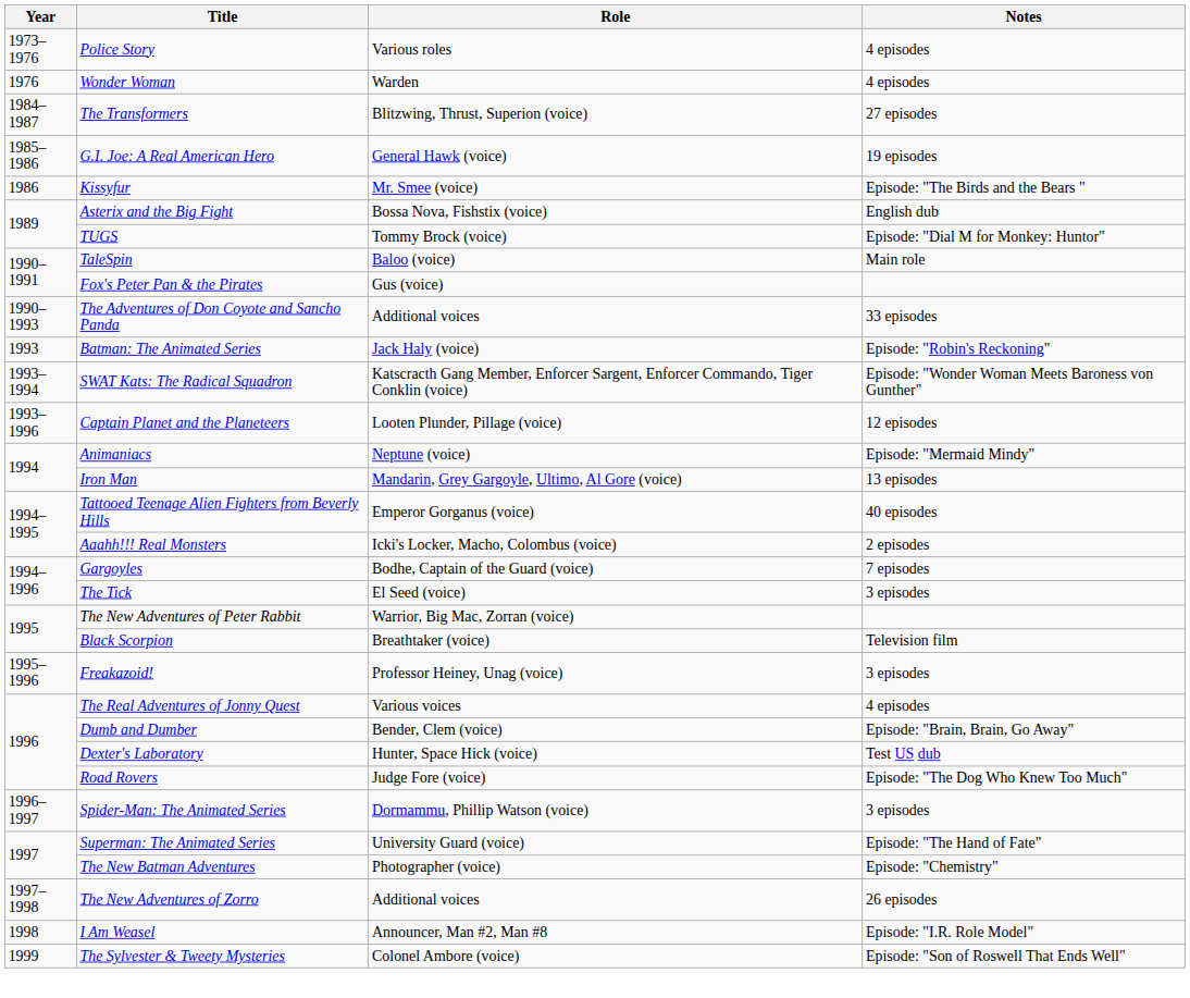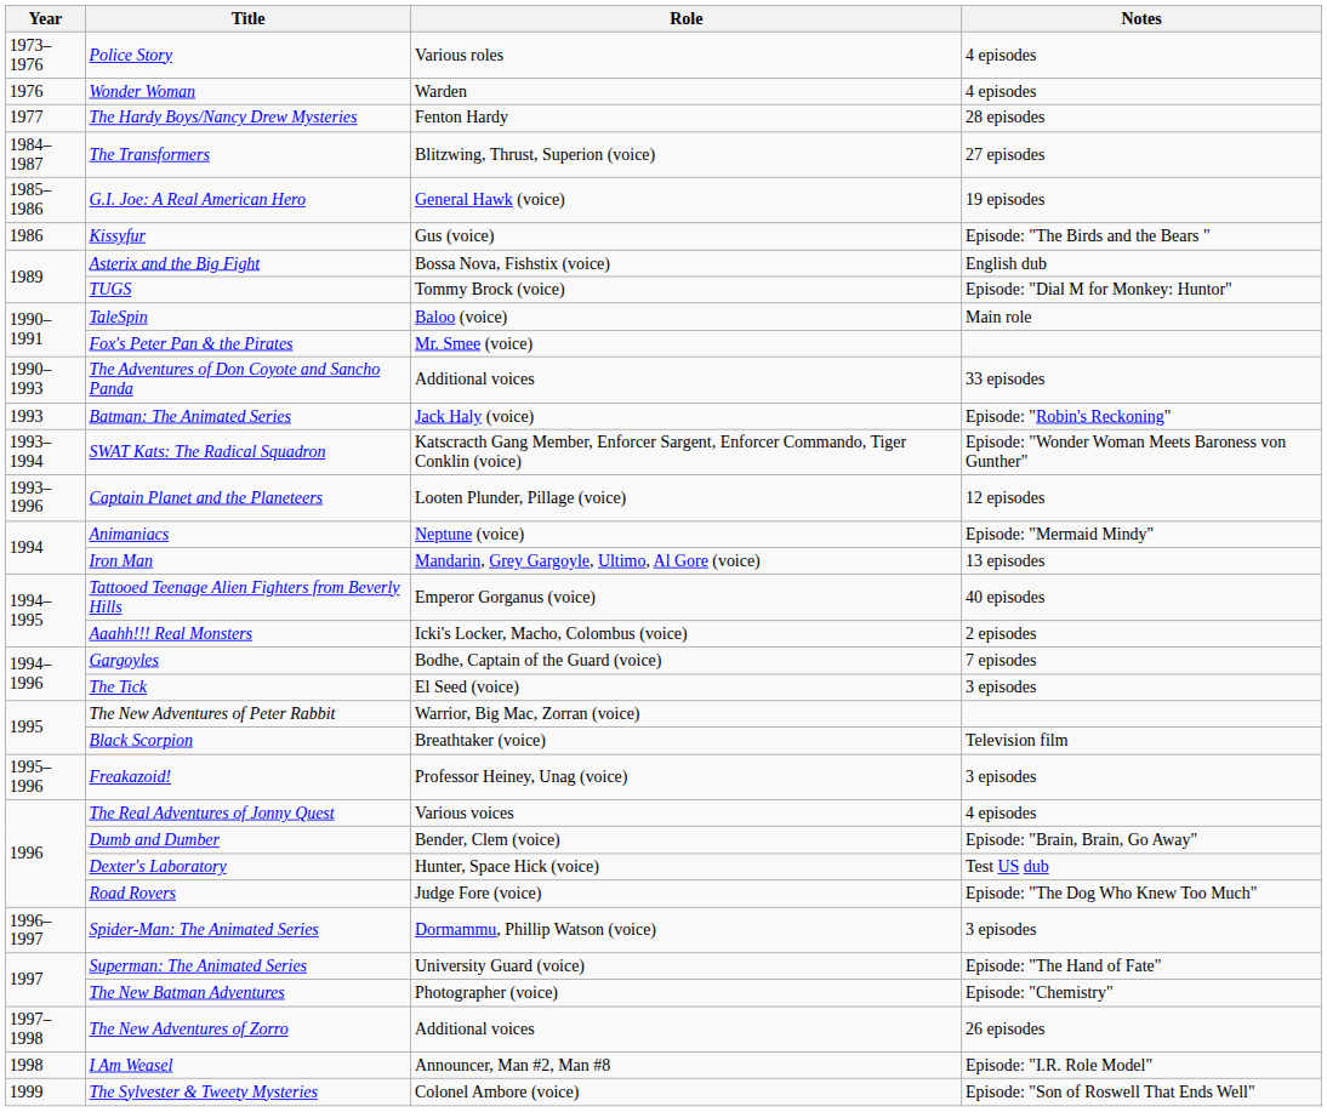 <table class="wikitable plainrowheaders sortable">
 <tr>
 <th scope="col">Year</th>
 <th scope="col">Title</th>
 <th scope="col">Role</th>
 <th scope="col" class="unsortable">Notes</th>
 </tr>
 <tr>
 <td>1973–1976</td>
 <td scope="row"><em><a href='#'>Police Story</a></em></td>
 <td>Various roles</td>
 <td>4 episodes</td>
 </tr>
 <tr>
 <td>1976</td>
 <td scope="row"><em><a href='#'>Wonder Woman</a></em></td>
 <td>Warden</td>
 <td>4 episodes</td>
 </tr>
 <tr>
+<td>1977</td>
+<td scope="row"><em><a href='#'>The Hardy Boys/Nancy Drew Mysteries</a></em></td>
+<td>Fenton Hardy</td>
+<td>28 episodes</td>
+</tr>
+<tr>
 <td>1984–1987</td>
 <td scope="row"><em><a href='#'>The Transformers</a></em></td>
 <td>Blitzwing, Thrust, Superion (voice)</td>
 <td>27 episodes</td>
 </tr>
 <tr>
 <td>1985–1986</td>
 <td scope="row"><em><a href='#'>G.I. Joe: A Real American Hero</a></em></td>
 <td><a href='#'>General Hawk</a> (voice)</td>
 <td>19 episodes</td>
 </tr>
 <tr>
 <td>1986</td>
 <td scope="row"><em><a href='#'>Kissyfur</a></em></td>
-<td><a href='#'>Mr. Smee</a> (voice)</td>
+<td>Gus (voice)</td>
 <td>Episode: "The Birds and the Bears "</td>
 </tr>
 <tr>
 <td rowspan="2">1989</td>
 <td scope="row"><em><a href='#'>Asterix and the Big Fight</a></em></td>
 <td>Bossa Nova, Fishstix (voice)</td>
 <td>English dub</td>
 </tr>
 <tr>
 <td scope="row"><em><a href='#'>TUGS</a></em></td>
 <td>Tommy Brock (voice)</td>
 <td>Episode: "Dial M for Monkey: Huntor"</td>
 </tr>
 <tr>
 <td rowspan="2">1990–1991</td>
 <td scope="row"><em><a href='#'>TaleSpin</a></em></td>
 <td><a href='#'>Baloo</a> (voice)</td>
 <td>Main role</td>
 </tr>
 <tr>
 <td><em><a href='#'>Fox's Peter Pan & the Pirates</a></em></td>
-<td>Gus (voice)</td>
+<td><a href='#'>Mr. Smee</a> (voice)</td>
 <td></td>
 </tr>
 <tr>
 <td>1990–1993</td>
 <td scope="row"><em><a href='#'>The Adventures of Don Coyote and Sancho Panda</a></em></td>
 <td>Additional voices</td>
 <td>33 episodes</td>
 </tr>
 <tr>
 <td>1993</td>
 <td scope="row"><em><a href='#'>Batman: The Animated Series</a></em></td>
 <td><a href='#'>Jack Haly</a> (voice)</td>
 <td>Episode: "<a href='#'>Robin's Reckoning</a>"</td>
 </tr>
 <tr>
 <td>1993–1994</td>
 <td scope="row"><em><a href='#'>SWAT Kats: The Radical Squadron</a></em></td>
 <td>Katscracth Gang Member, Enforcer Sargent, Enforcer Commando, Tiger Conklin (voice)</td>
 <td>Episode: "Wonder Woman Meets Baroness von Gunther"</td>
 </tr>
 <tr>
 <td>1993–1996</td>
 <td scope="row"><em><a href='#'>Captain Planet and the Planeteers</a></em></td>
 <td>Looten Plunder, Pillage (voice)</td>
 <td>12 episodes</td>
 </tr>
 <tr>
 <td rowspan="2">1994</td>
 <td><em><a href='#'>Animaniacs</a></em></td>
 <td><a href='#'>Neptune</a> (voice)</td>
 <td>Episode: "Mermaid Mindy"</td>
 </tr>
 <tr>
 <td><em><a href='#'>Iron Man</a></em></td>
 <td><a href='#'>Mandarin</a>, <a href='#'>Grey Gargoyle</a>, <a href='#'>Ultimo</a>, <a href='#'>Al Gore</a> (voice)</td>
 <td>13 episodes</td>
 </tr>
 <tr>
 <td rowspan="2">1994–1995</td>
 <td scope="row"><em><a href='#'>Tattooed Teenage Alien Fighters from Beverly Hills</a></em></td>
 <td>Emperor Gorganus (voice)</td>
 <td>40 episodes</td>
 </tr>
 <tr>
 <td><em><a href='#'>Aaahh!!! Real Monsters</a></em></td>
 <td>Icki's Locker, Macho, Colombus (voice)</td>
 <td>2 episodes</td>
 </tr>
 <tr>
 <td rowspan="2">1994–1996</td>
 <td scope="row"><em><a href='#'>Gargoyles</a></em></td>
 <td>Bodhe, Captain of the Guard (voice)</td>
 <td>7 episodes</td>
 </tr>
 <tr>
 <td><em><a href='#'>The Tick</a></em></td>
 <td>El Seed (voice)</td>
 <td>3 episodes</td>
 </tr>
 <tr>
 <td rowspan="2">1995</td>
 <td scope="row"><em>The New Adventures of Peter Rabbit</em></td>
 <td>Warrior, Big Mac, Zorran (voice)</td>
 <td></td>
 </tr>
 <tr>
 <td scope="row"><em><a href='#'>Black Scorpion</a></em></td>
 <td>Breathtaker (voice)</td>
 <td>Television film</td>
 </tr>
 <tr>
 <td>1995–1996</td>
 <td scope="row"><em><a href='#'>Freakazoid!</a></em></td>
 <td>Professor Heiney, Unag (voice)</td>
 <td>3 episodes</td>
 </tr>
 <tr>
 <td rowspan="4">1996</td>
 <td scope="row"><em><a href='#'>The Real Adventures of Jonny Quest</a></em></td>
 <td>Various voices</td>
 <td>4 episodes</td>
 </tr>
 <tr>
 <td><em><a href='#'>Dumb and Dumber</a></em></td>
 <td>Bender, Clem (voice)</td>
 <td>Episode: "Brain, Brain, Go Away"</td>
 </tr>
 <tr>
 <td><em><a href='#'>Dexter's Laboratory</a></em></td>
 <td>Hunter, Space Hick (voice)</td>
 <td>Test <a href='#'>US</a> <a href='#'>dub</a></td>
 </tr>
 <tr>
 <td><em><a href='#'>Road Rovers</a></em></td>
 <td>Judge Fore (voice)</td>
 <td>Episode: "The Dog Who Knew Too Much"</td>
 </tr>
 <tr>
 <td>1996–1997</td>
 <td scope="row"><em><a href='#'>Spider-Man: The Animated Series</a></em></td>
 <td><a href='#'>Dormammu</a>, Phillip Watson (voice)</td>
 <td>3 episodes</td>
 </tr>
 <tr>
 <td rowspan="2">1997</td>
 <td><em><a href='#'>Superman: The Animated Series</a></em></td>
 <td>University Guard (voice)</td>
 <td>Episode: "The Hand of Fate"</td>
 </tr>
 <tr>
 <td><em><a href='#'>The New Batman Adventures</a></em></td>
 <td>Photographer (voice)</td>
 <td>Episode: "Chemistry"</td>
 </tr>
 <tr>
 <td>1997–1998</td>
 <td scope="row"><em><a href='#'>The New Adventures of Zorro</a></em></td>
 <td>Additional voices</td>
 <td>26 episodes</td>
 </tr>
 <tr>
 <td>1998</td>
 <td><em><a href='#'>I Am Weasel</a></em></td>
 <td>Announcer, Man #2, Man #8</td>
 <td>Episode: "I.R. Role Model"</td>
 </tr>
 <tr>
 <td>1999</td>
 <td scope="row"><em><a href='#'>The Sylvester & Tweety Mysteries</a></em></td>
 <td>Colonel Ambore (voice)</td>
 <td>Episode: "Son of Roswell That Ends Well"</td>
 </tr>
 </table>
